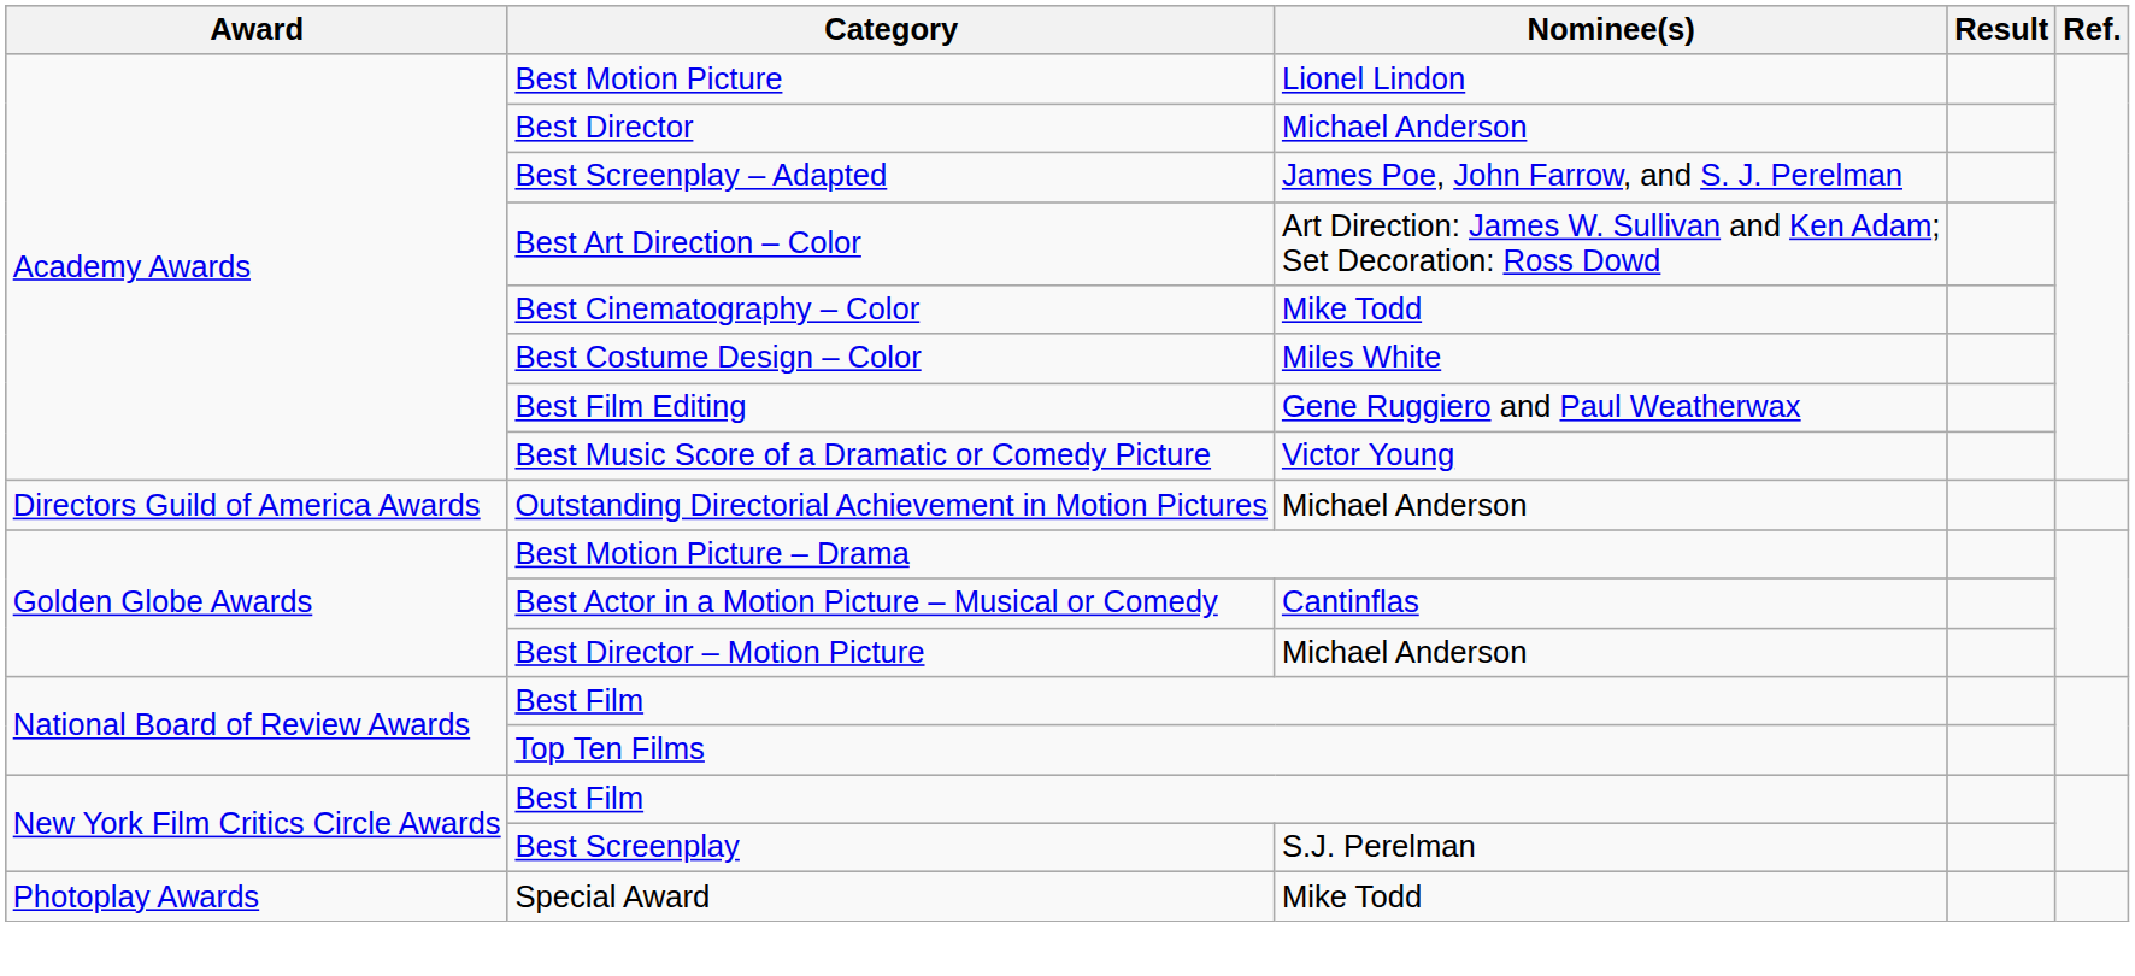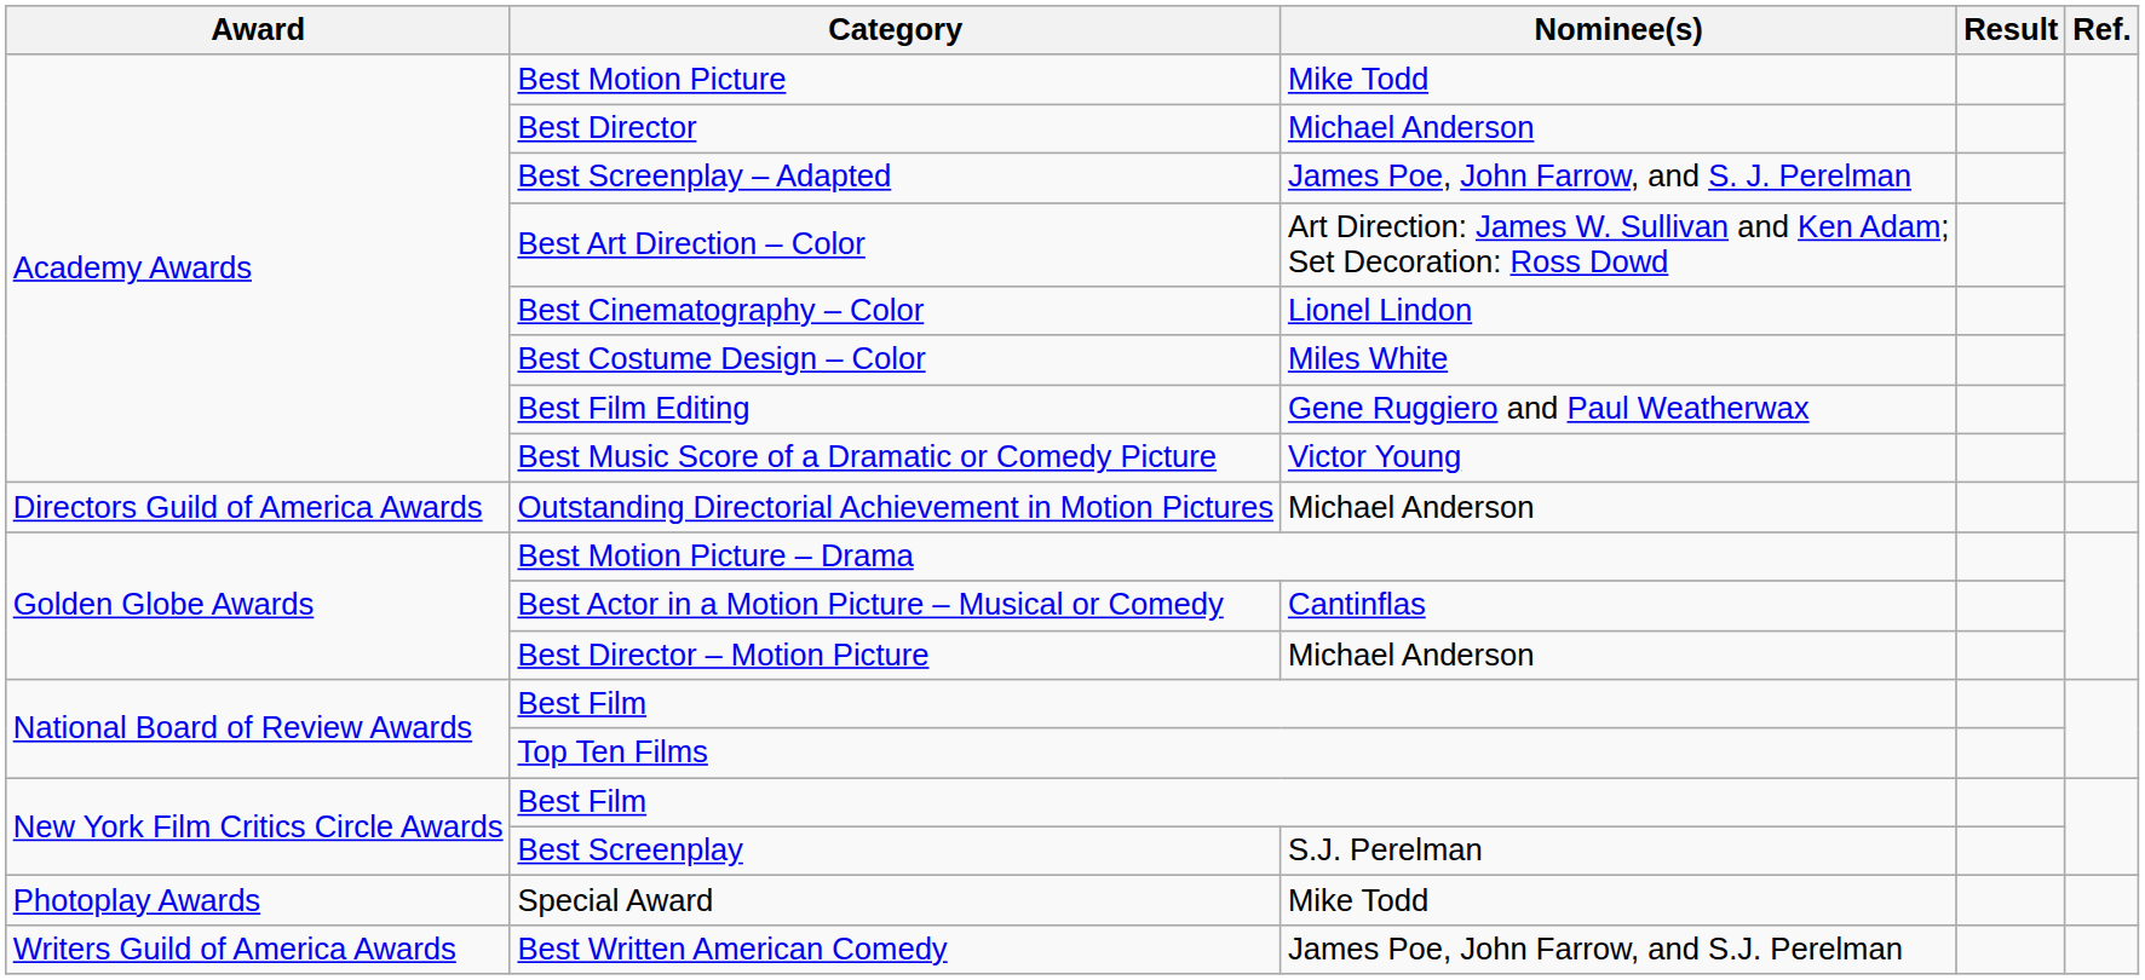 <table class="wikitable plainrowheaders">
 <tr>
 <th>Award</th>
 <th>Category</th>
 <th>Nominee(s)</th>
 <th>Result</th>
 <th>Ref.</th>
 </tr>
 <tr>
 <td rowspan="8"><a href='#'>Academy Awards</a></td>
 <td><a href='#'>Best Motion Picture</a></td>
-<td><a href='#'>Lionel Lindon</a></td>
+<td><a href='#'>Mike Todd</a></td>
 <td></td>
 <td align="center" rowspan="8"> <br> </td>
 </tr>
 <tr>
 <td><a href='#'>Best Director</a></td>
 <td><a href='#'>Michael Anderson</a></td>
 <td></td>
 </tr>
 <tr>
 <td><a href='#'>Best Screenplay – Adapted</a></td>
 <td><a href='#'>James Poe</a>, <a href='#'>John Farrow</a>, and <a href='#'>S. J. Perelman</a></td>
 <td></td>
 </tr>
 <tr>
 <td><a href='#'>Best Art Direction – Color</a></td>
 <td>Art Direction: <a href='#'>James W. Sullivan</a> and <a href='#'>Ken Adam</a>; <br> Set Decoration: <a href='#'>Ross Dowd</a></td>
 <td></td>
 </tr>
 <tr>
 <td><a href='#'>Best Cinematography – Color</a></td>
-<td><a href='#'>Mike Todd</a></td>
+<td><a href='#'>Lionel Lindon</a></td>
 <td></td>
 </tr>
 <tr>
 <td><a href='#'>Best Costume Design – Color</a></td>
 <td><a href='#'>Miles White</a></td>
 <td></td>
 </tr>
 <tr>
 <td><a href='#'>Best Film Editing</a></td>
 <td><a href='#'>Gene Ruggiero</a> and <a href='#'>Paul Weatherwax</a></td>
 <td></td>
 </tr>
 <tr>
 <td><a href='#'>Best Music Score of a Dramatic or Comedy Picture</a></td>
 <td><a href='#'>Victor Young</a></td>
 <td></td>
 </tr>
 <tr>
 <td><a href='#'>Directors Guild of America Awards</a></td>
 <td><a href='#'>Outstanding Directorial Achievement in Motion Pictures</a></td>
 <td>Michael Anderson</td>
 <td></td>
 <td align="center"></td>
 </tr>
 <tr>
 <td rowspan="3"><a href='#'>Golden Globe Awards</a></td>
 <td colspan="2"><a href='#'>Best Motion Picture – Drama</a></td>
 <td></td>
 <td align="center" rowspan="3"></td>
 </tr>
 <tr>
 <td><a href='#'>Best Actor in a Motion Picture – Musical or Comedy</a></td>
 <td><a href='#'>Cantinflas</a></td>
 <td></td>
 </tr>
 <tr>
 <td><a href='#'>Best Director – Motion Picture</a></td>
 <td>Michael Anderson</td>
 <td></td>
 </tr>
 <tr>
 <td rowspan="2"><a href='#'>National Board of Review Awards</a></td>
 <td colspan="2"><a href='#'>Best Film</a></td>
 <td></td>
 <td align="center" rowspan="2"></td>
 </tr>
 <tr>
 <td colspan="2"><a href='#'>Top Ten Films</a></td>
 <td></td>
 </tr>
 <tr>
 <td rowspan="2"><a href='#'>New York Film Critics Circle Awards</a></td>
 <td colspan="2"><a href='#'>Best Film</a></td>
 <td></td>
 <td align="center" rowspan="2"></td>
 </tr>
 <tr>
 <td><a href='#'>Best Screenplay</a></td>
 <td>S.J. Perelman</td>
 <td></td>
 </tr>
 <tr>
 <td><a href='#'>Photoplay Awards</a></td>
 <td>Special Award</td>
 <td>Mike Todd</td>
 <td></td>
 <td align="center"></td>
 </tr>
+<tr>
+<td><a href='#'>Writers Guild of America Awards</a></td>
+<td><a href='#'>Best Written American Comedy</a></td>
+<td>James Poe, John Farrow, and S.J. Perelman</td>
+<td></td>
+<td align="center"></td>
+</tr>
 </table>
